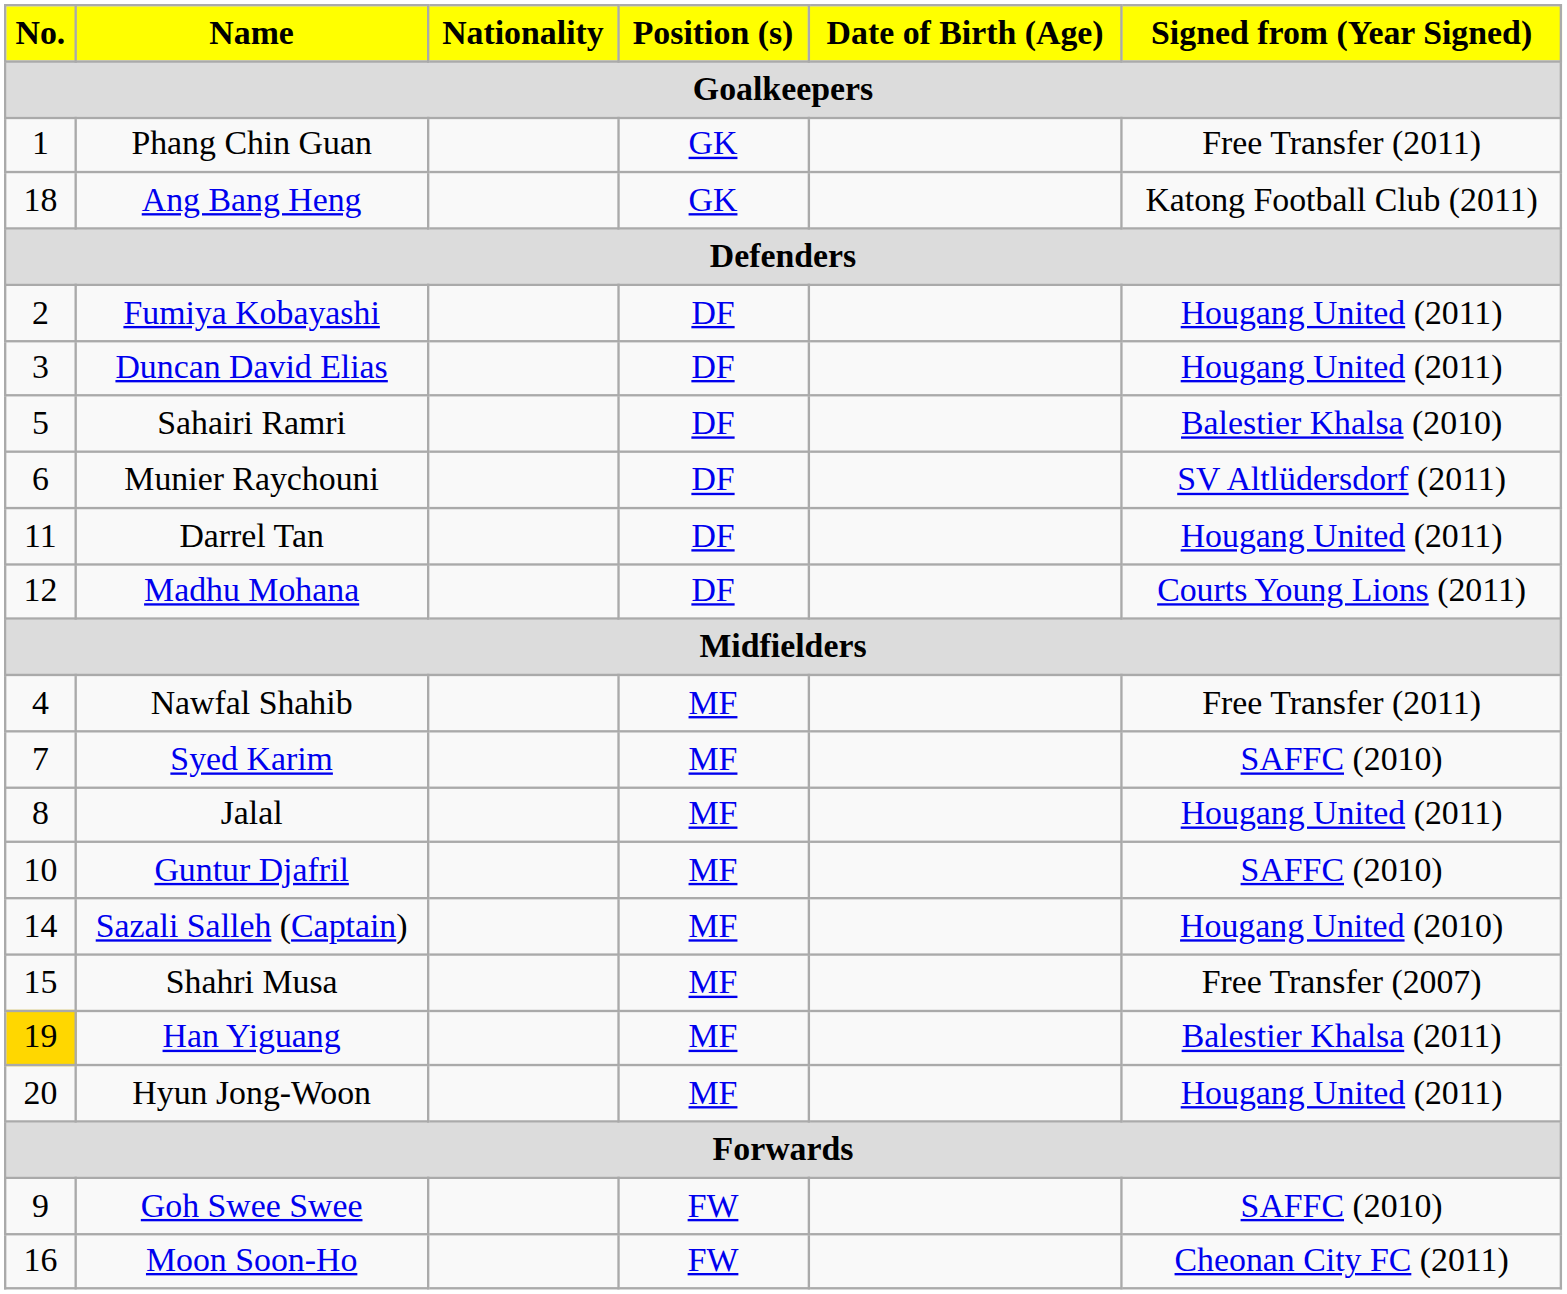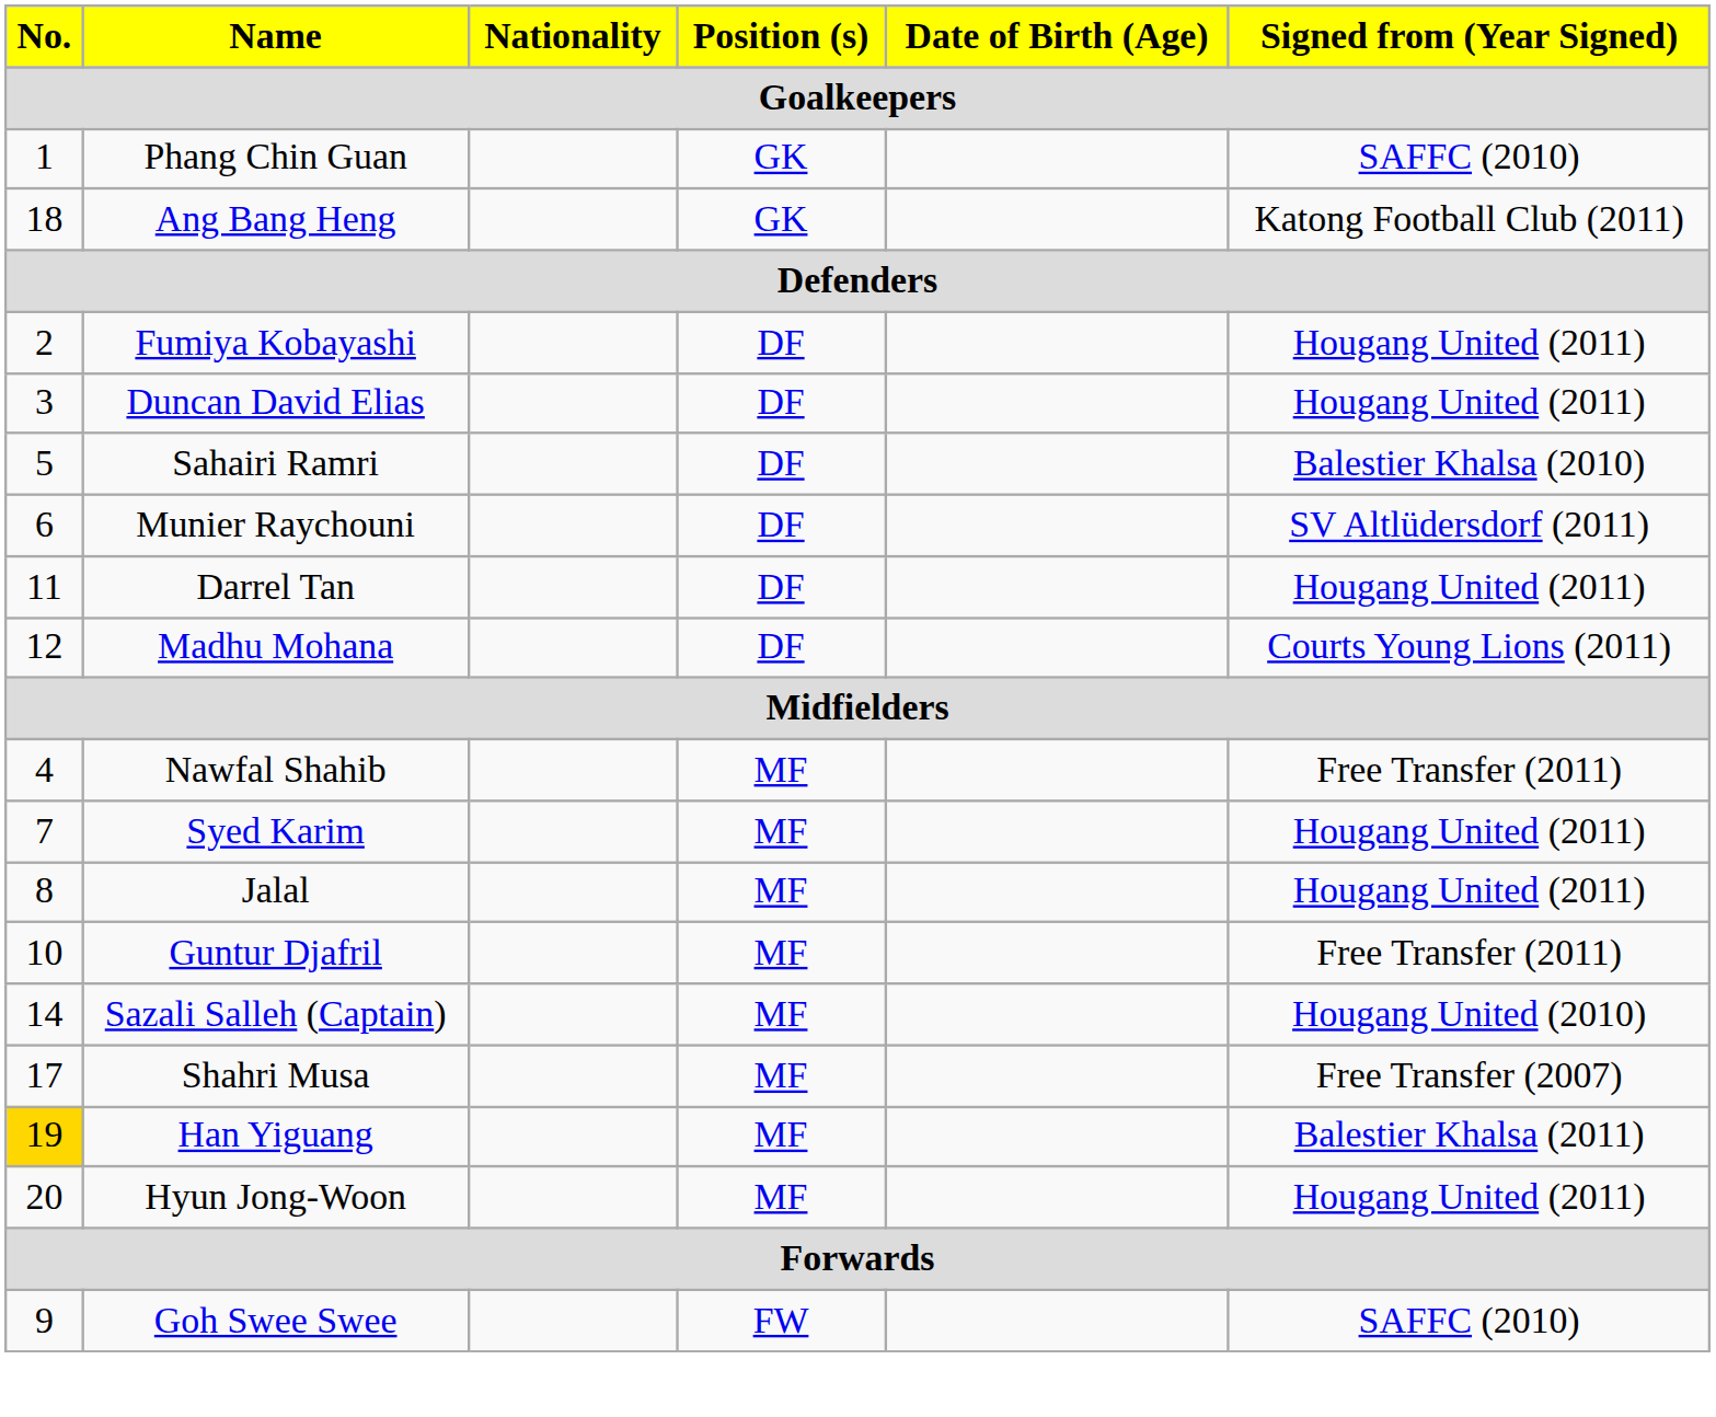 <table class="wikitable" style="text-align:center; font-size:90%; width:75%;">
 <tr>
 <th style="background:#ff0; color:black; text-align:center;">No.</th>
 <th style="background:#ff0; color:black; text-align:center;">Name</th>
 <th style="background:#ff0; color:black; text-align:center;">Nationality</th>
 <th style="background:#ff0; color:black; text-align:center;">Position (s)</th>
 <th style="background:#ff0; color:black; text-align:center;">Date of Birth (Age)</th>
 <th style="background:#ff0; color:black; text-align:center;">Signed from (Year Signed)</th>
 </tr>
 <tr>
 <th colspan="6" style="background:#dcdcdc; text-align:center;">Goalkeepers</th>
 </tr>
 <tr>
 <td>1</td>
 <td>Phang Chin Guan</td>
 <td></td>
 <td><a href='#'>GK</a></td>
 <td></td>
-<td>Free Transfer (2011)</td>
+<td> <a href='#'>SAFFC</a> (2010)</td>
 </tr>
 <tr>
 <td>18</td>
 <td><a href='#'>Ang Bang Heng</a></td>
 <td></td>
 <td><a href='#'>GK</a></td>
 <td></td>
 <td> Katong Football Club (2011)</td>
 </tr>
 <tr>
 <th colspan="6" style="background:#dcdcdc; text-align:center;">Defenders</th>
 </tr>
 <tr>
 <td>2</td>
 <td><a href='#'>Fumiya Kobayashi</a></td>
 <td></td>
 <td><a href='#'>DF</a></td>
 <td></td>
 <td> <a href='#'>Hougang United</a> (2011)</td>
 </tr>
 <tr>
 <td>3</td>
 <td><a href='#'>Duncan David Elias</a></td>
 <td></td>
 <td><a href='#'>DF</a></td>
 <td></td>
 <td> <a href='#'>Hougang United</a> (2011)</td>
 </tr>
 <tr>
 <td>5</td>
 <td>Sahairi Ramri</td>
 <td></td>
 <td><a href='#'>DF</a></td>
 <td></td>
 <td> <a href='#'>Balestier Khalsa</a> (2010)</td>
 </tr>
 <tr>
 <td>6</td>
 <td>Munier Raychouni</td>
 <td></td>
 <td><a href='#'>DF</a></td>
 <td></td>
 <td> <a href='#'>SV Altlüdersdorf</a> (2011)</td>
 </tr>
 <tr>
 <td>11</td>
 <td>Darrel Tan</td>
 <td></td>
 <td><a href='#'>DF</a></td>
 <td></td>
 <td> <a href='#'>Hougang United</a> (2011)</td>
 </tr>
 <tr>
 <td>12</td>
 <td><a href='#'>Madhu Mohana</a></td>
 <td></td>
 <td><a href='#'>DF</a></td>
 <td></td>
 <td> <a href='#'>Courts Young Lions</a> (2011)</td>
 </tr>
 <tr>
 <th colspan="6" style="background:#dcdcdc; text-align:center;">Midfielders</th>
 </tr>
 <tr>
 <td>4</td>
 <td>Nawfal Shahib</td>
 <td></td>
 <td><a href='#'>MF</a></td>
 <td></td>
 <td>Free Transfer (2011)</td>
 </tr>
 <tr>
 <td>7</td>
 <td><a href='#'>Syed Karim</a></td>
 <td></td>
 <td><a href='#'>MF</a></td>
 <td></td>
-<td> <a href='#'>SAFFC</a> (2010)</td>
+<td> <a href='#'>Hougang United</a> (2011)</td>
 </tr>
 <tr>
 <td>8</td>
 <td>Jalal</td>
 <td></td>
 <td><a href='#'>MF</a></td>
 <td></td>
 <td> <a href='#'>Hougang United</a> (2011)</td>
 </tr>
 <tr>
 <td>10</td>
 <td><a href='#'>Guntur Djafril</a></td>
 <td></td>
 <td><a href='#'>MF</a></td>
 <td></td>
-<td> <a href='#'>SAFFC</a> (2010)</td>
+<td>Free Transfer (2011)</td>
 </tr>
 <tr>
 <td>14</td>
 <td><a href='#'>Sazali Salleh</a> (<a href='#'>Captain</a>)</td>
 <td></td>
 <td><a href='#'>MF</a></td>
 <td></td>
 <td> <a href='#'>Hougang United</a> (2010)</td>
 </tr>
 <tr>
-<td>15</td>
+<td>17</td>
 <td>Shahri Musa</td>
 <td></td>
 <td><a href='#'>MF</a></td>
 <td></td>
 <td>Free Transfer (2007)</td>
 </tr>
 <tr>
 <td style="background: gold;">19</td>
 <td><a href='#'>Han Yiguang</a></td>
 <td></td>
 <td><a href='#'>MF</a></td>
 <td></td>
 <td> <a href='#'>Balestier Khalsa</a> (2011)</td>
 </tr>
 <tr>
 <td>20</td>
 <td>Hyun Jong-Woon</td>
 <td></td>
 <td><a href='#'>MF</a></td>
 <td></td>
 <td> <a href='#'>Hougang United</a> (2011)</td>
 </tr>
 <tr>
 <th colspan="6" style="background:#dcdcdc; text-align:center;">Forwards</th>
 </tr>
 <tr>
 <td>9</td>
 <td><a href='#'>Goh Swee Swee</a></td>
 <td></td>
 <td><a href='#'>FW</a></td>
 <td></td>
 <td> <a href='#'>SAFFC</a> (2010)</td>
 </tr>
-<tr>
-<td>16</td>
-<td><a href='#'>Moon Soon-Ho</a></td>
-<td></td>
-<td><a href='#'>FW</a></td>
-<td></td>
-<td> <a href='#'>Cheonan City FC</a> (2011)</td>
-</tr>
 </table>
